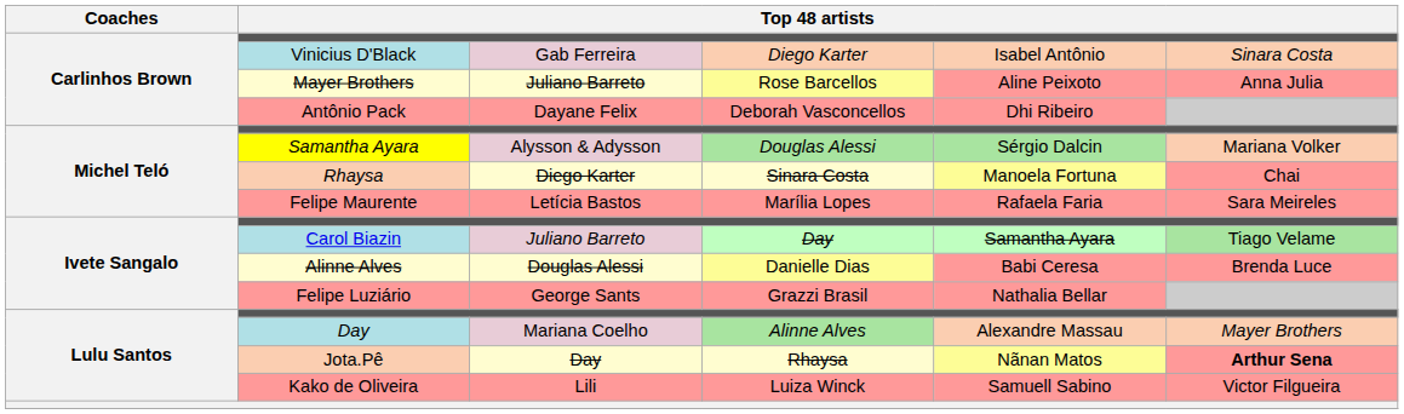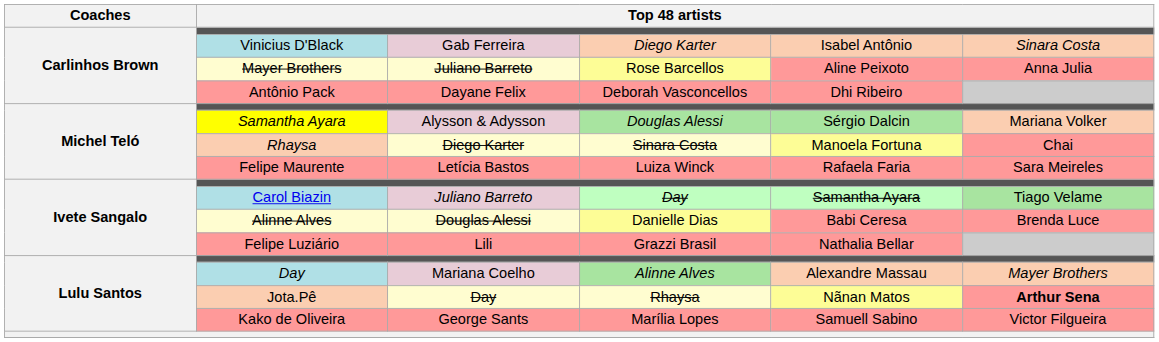 <table class="wikitable" style="text-align:center; width:100%;">
 <tr>
 <th scope="col" width="15%">Coaches</th>
 <th scope="col" width="85%" colspan=5>Top 48 artists</th>
 </tr>
 <tr>
 <th width="15%" rowspan=4>Carlinhos Brown</th>
 <td colspan=5  bgcolor=555555></td>
 </tr>
 <tr>
 <td width="15%" bgcolor=B0E0E6>Vinicius D'Black</td>
 <td width="15%" bgcolor=E8CCD7>Gab Ferreira</td>
 <td width="15%" bgcolor=FBCEB1><em>Diego Karter</em></td>
 <td width="15%" bgcolor=FBCEB1>Isabel Antônio</td>
 <td width="15%" bgcolor=FBCEB1><em>Sinara Costa</em></td>
 </tr>
 <tr>
 <td bgcolor=FFFDD0><s>Mayer Brothers</s></td>
 <td bgcolor=FFFDD0><s>Juliano Barreto</s></td>
 <td bgcolor=FDFD96>Rose Barcellos</td>
 <td bgcolor=FF9999>Aline Peixoto</td>
 <td bgcolor=FF9999>Anna Julia</td>
 </tr>
 <tr>
 <td bgcolor=FF9999>Antônio Pack</td>
 <td bgcolor=FF9999>Dayane Felix</td>
 <td bgcolor=FF9999>Deborah Vasconcellos</td>
 <td bgcolor=FF9999>Dhi Ribeiro</td>
 <td bgcolor=CCCCCC></td>
 </tr>
 <tr>
 <th rowspan=4>Michel Teló</th>
 <td colspan=5  bgcolor=555555></td>
 </tr>
 <tr>
 <td bgcolor=FFFF00><em>Samantha Ayara</em></td>
 <td bgcolor=E8CCD7>Alysson & Adysson</td>
 <td bgcolor=A8E4A0><em>Douglas Alessi</em></td>
 <td bgcolor=A8E4A0>Sérgio Dalcin</td>
 <td bgcolor=FBCEB1>Mariana Volker</td>
 </tr>
 <tr>
 <td bgcolor=FBCEB1><em>Rhaysa</em></td>
 <td bgcolor=FFFDD0><s>Diego Karter</s></td>
 <td bgcolor=FFFDD0><s>Sinara Costa</s></td>
 <td bgcolor=FDFD96>Manoela Fortuna</td>
 <td bgcolor=FF9999>Chai</td>
 </tr>
 <tr>
 <td bgcolor=FF9999>Felipe Maurente</td>
 <td bgcolor=FF9999>Letícia Bastos</td>
-<td bgcolor=FF9999>Marília Lopes</td>
+<td bgcolor=FF9999>Luiza Winck</td>
 <td bgcolor=FF9999>Rafaela Faria</td>
 <td bgcolor=FF9999>Sara Meireles</td>
 </tr>
 <tr>
 <th rowspan=4>Ivete Sangalo</th>
 <td colspan=5  bgcolor=555555></td>
 </tr>
 <tr>
 <td bgcolor=B0E0E6><a href='#'>Carol Biazin</a></td>
 <td bgcolor=E8CCD7><em>Juliano Barreto</em></td>
 <td bgcolor=BFFFC0><s><em>Day</em></s></td>
 <td bgcolor=BFFFC0><s>Samantha Ayara</s></td>
 <td bgcolor=A8E4A0>Tiago Velame</td>
 </tr>
 <tr>
 <td bgcolor=FFFDD0><s>Alinne Alves</s></td>
 <td bgcolor=FFFDD0><s>Douglas Alessi</s></td>
 <td bgcolor=FDFD96>Danielle Dias</td>
 <td bgcolor=FF9999>Babi Ceresa</td>
 <td bgcolor=FF9999>Brenda Luce</td>
 </tr>
 <tr>
 <td bgcolor=FF9999>Felipe Luziário</td>
-<td bgcolor=FF9999>George Sants</td>
+<td bgcolor=FF9999>Lili</td>
 <td bgcolor=FF9999>Grazzi Brasil</td>
 <td bgcolor=FF9999>Nathalia Bellar</td>
 <td bgcolor=CCCCCC></td>
 </tr>
 <tr>
 <th rowspan=4>Lulu Santos</th>
 <td colspan=5  bgcolor=555555></td>
 </tr>
 <tr>
 <td bgcolor=B0E0E6><em>Day</em></td>
 <td bgcolor=E8CCD7>Mariana Coelho</td>
 <td bgcolor=A8E4A0><em>Alinne Alves</em></td>
 <td bgcolor=FBCEB1>Alexandre Massau</td>
 <td bgcolor=FBCEB1><em>Mayer Brothers</em></td>
 </tr>
 <tr>
 <td bgcolor=FBCEB1>Jota.Pê</td>
 <td bgcolor=FFFDD0><s>Day</s></td>
 <td bgcolor=FFFDD0><s>Rhaysa</s></td>
 <td bgcolor=FDFD96>Nãnan Matos</td>
 <td bgcolor=FF9999><strong>Arthur Sena</strong></td>
 </tr>
 <tr>
 <td bgcolor=FF9999>Kako de Oliveira</td>
-<td bgcolor=FF9999>Lili</td>
-<td bgcolor=FF9999>Luiza Winck</td>
+<td bgcolor=FF9999>George Sants</td>
+<td bgcolor=FF9999>Marília Lopes</td>
 <td bgcolor=FF9999>Samuell Sabino</td>
 <td bgcolor=FF9999>Victor Filgueira</td>
 </tr>
 <tr>
 <th style="font-size:90%; line-height:12px;" colspan="6"></th>
 </tr>
 <tr>
 </tr>
 </table>
